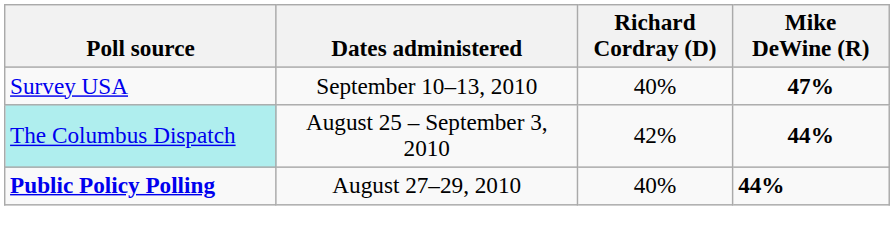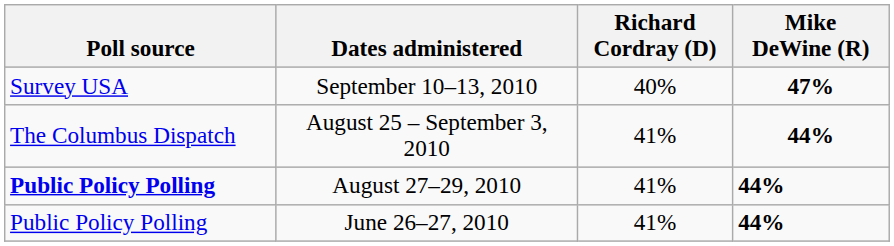 <table class="wikitable">
 <tr valign=bottom>
 <th style="width:180px;">Poll source</th>
 <th style="width:200px;">Dates administered</th>
 <th style="width:100px;">Richard<br>Cordray (D)</th>
 <th style="width:100px;">Mike<br>DeWine (R)</th>
 </tr>
 <tr>
 <td><a href='#'>Survey USA</a></td>
 <td align=center>September 10–13, 2010</td>
 <td align=center>40%</td>
 <td align=center ><strong>47%</strong></td>
 </tr>
 <tr>
-<td style="background: paleturquoise;"><a href='#'>The Columbus Dispatch</a></td>
+<td><a href='#'>The Columbus Dispatch</a></td>
 <td align=center>August 25 – September 3, 2010</td>
-<td align=center>42%</td>
+<td align=center>41%</td>
 <td align=center ><strong>44%</strong></td>
 </tr>
 <tr>
 <td><strong><a href='#'>Public Policy Polling</a></strong></td>
 <td align=center>August 27–29, 2010</td>
-<td align=center>40%</td>
+<td align=center>41%</td>
+<td><strong>44%</strong></td>
+</tr>
+<tr>
+<td><a href='#'>Public Policy Polling</a></td>
+<td align=center>June 26–27, 2010</td>
+<td align=center>41%</td>
 <td><strong>44%</strong></td>
 </tr>
 </table>
